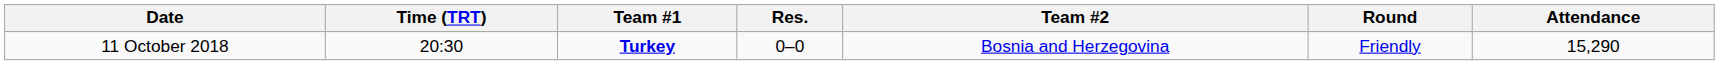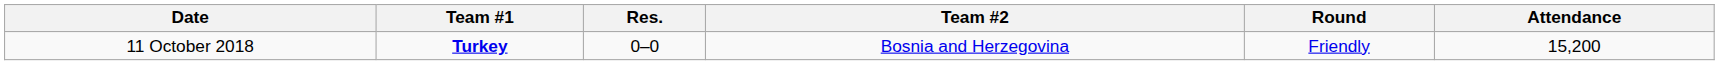 <table class="wikitable"  style="text-align:center; width:100%;">
 <tr>
 <th>Date</th>
-<th>Time (<a href='#'>TRT</a>)</th>
 <th>Team #1</th>
 <th>Res.</th>
 <th>Team #2</th>
 <th>Round</th>
 <th>Attendance</th>
 </tr>
 <tr>
 <td>11 October 2018</td>
-<td>20:30</td>
 <td><strong> <a href='#'>Turkey</a></strong></td>
 <td style="text-align:center;">0–0</td>
 <td> <a href='#'>Bosnia and Herzegovina</a></td>
 <td><a href='#'>Friendly</a></td>
-<td style="text-align:center;">15,290</td>
+<td style="text-align:center;">15,200</td>
 </tr>
 </table>
